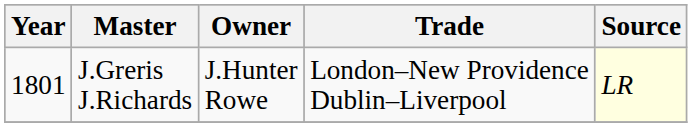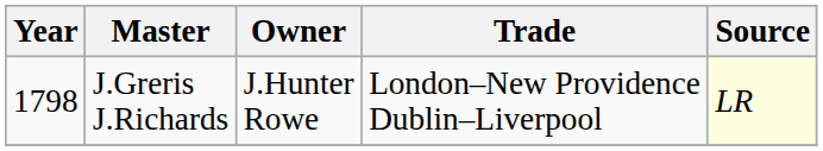 <table class=" wikitable">
 <tr>
 <th>Year</th>
 <th>Master</th>
 <th>Owner</th>
 <th>Trade</th>
 <th>Source</th>
 </tr>
 <tr>
-<td>1801</td>
+<td>1798</td>
 <td>J.Greris<br>J.Richards</td>
 <td>J.Hunter<br>Rowe</td>
 <td>London–New Providence<br>Dublin–Liverpool</td>
 <td style="background: lightyellow;"><em>LR</em></td>
 </tr>
 <tr>
 </tr>
 </table>
